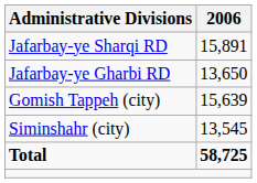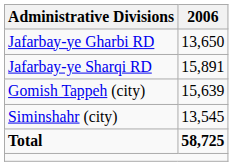 <table class="wikitable">
 <tr>
 <th>Administrative Divisions</th>
 <th>2006</th>
 </tr>
 <tr>
+<td><a href='#'>Jafarbay-ye Gharbi RD</a></td>
+<td style="text-align: right;">13,650</td>
+</tr>
+<tr>
 <td><a href='#'>Jafarbay-ye Sharqi RD</a></td>
 <td style="text-align: right;">15,891</td>
-</tr>
-<tr>
-<td><a href='#'>Jafarbay-ye Gharbi RD</a></td>
-<td style="text-align: right;">13,650</td>
 </tr>
 <tr>
 <td><a href='#'>Gomish Tappeh</a> (city)</td>
 <td style="text-align: right;">15,639</td>
 </tr>
 <tr>
 <td><a href='#'>Siminshahr</a> (city)</td>
 <td style="text-align: right;">13,545</td>
 </tr>
 <tr>
 <td><strong>Total</strong></td>
 <td style="text-align: right;"><strong>58,725</strong></td>
 </tr>
 <tr>
 <td colspan=2></td>
 </tr>
 </table>
